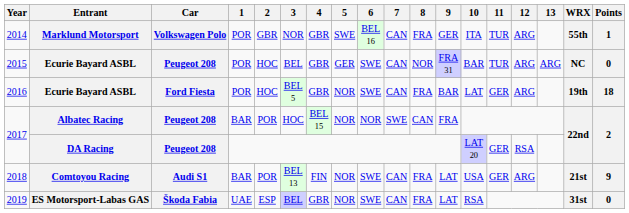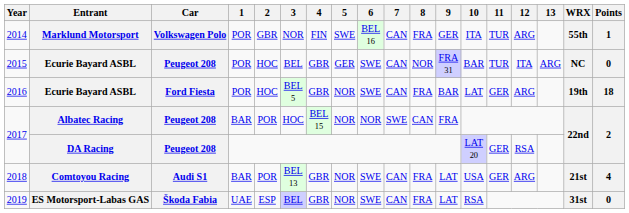 <table class="wikitable" border="1" style="text-align:center; font-size:85%;">
 <tr valign="top">
 <th>Year</th>
 <th>Entrant</th>
 <th>Car</th>
 <th>1</th>
 <th>2</th>
 <th>3</th>
 <th>4</th>
 <th>5</th>
 <th>6</th>
 <th>7</th>
 <th>8</th>
 <th>9</th>
 <th>10</th>
 <th>11</th>
 <th>12</th>
 <th>13</th>
 <th>WRX</th>
 <th>Points</th>
 </tr>
 <tr>
 <td><a href='#'>2014</a></td>
 <th nowrap><a href='#'>Marklund Motorsport</a></th>
 <th nowrap><a href='#'>Volkswagen Polo</a></th>
 <td><a href='#'>POR</a><br><small></small></td>
 <td><a href='#'>GBR</a><br><small></small></td>
 <td><a href='#'>NOR</a><br><small></small></td>
-<td><a href='#'>GBR</a><br><small></small></td>
+<td><a href='#'>FIN</a><br><small></small></td>
 <td><a href='#'>SWE</a><br><small></small></td>
 <td style="background:#DFFFDF;"><a href='#'>BEL</a><br><small>16</small></td>
 <td><a href='#'>CAN</a><br><small></small></td>
 <td><a href='#'>FRA</a><br><small></small></td>
 <td><a href='#'>GER</a><br><small></small></td>
 <td><a href='#'>ITA</a><br><small></small></td>
 <td><a href='#'>TUR</a><br><small></small></td>
 <td><a href='#'>ARG</a><br><small></small></td>
 <td></td>
 <th>55th</th>
 <th>1</th>
 </tr>
 <tr>
 <td><a href='#'>2015</a></td>
 <th nowrap>Ecurie Bayard ASBL</th>
 <th nowrap><a href='#'>Peugeot 208</a></th>
 <td><a href='#'>POR</a><br><small></small></td>
 <td><a href='#'>HOC</a><br><small></small></td>
 <td><a href='#'>BEL</a><br><small></small></td>
 <td><a href='#'>GBR</a><br><small></small></td>
 <td><a href='#'>GER</a><br><small></small></td>
 <td><a href='#'>SWE</a><br><small></small></td>
 <td><a href='#'>CAN</a><br><small></small></td>
 <td><a href='#'>NOR</a><br><small></small></td>
 <td style="background:#CFCFFF;"><a href='#'>FRA</a><br><small>31</small></td>
 <td><a href='#'>BAR</a><br><small></small></td>
 <td><a href='#'>TUR</a><br><small></small></td>
-<td><a href='#'>ARG</a><br><small></small></td>
+<td><a href='#'>ITA</a><br><small></small></td>
 <td><a href='#'>ARG</a><br><small></small></td>
 <th>NC</th>
 <th>0</th>
 </tr>
 <tr>
 <td><a href='#'>2016</a></td>
 <th nowrap>Ecurie Bayard ASBL</th>
 <th nowrap><a href='#'>Ford Fiesta</a></th>
 <td><a href='#'>POR</a><br><small></small></td>
 <td><a href='#'>HOC</a><br><small></small></td>
 <td style="background:#DFFFDF;"><a href='#'>BEL</a><br><small>5</small></td>
 <td><a href='#'>GBR</a><br><small></small></td>
 <td><a href='#'>NOR</a><br><small></small></td>
 <td><a href='#'>SWE</a><br><small></small></td>
 <td><a href='#'>CAN</a><br><small></small></td>
 <td><a href='#'>FRA</a><br><small></small></td>
 <td><a href='#'>BAR</a><br><small></small></td>
 <td><a href='#'>LAT</a><br><small></small></td>
 <td><a href='#'>GER</a><br><small></small></td>
 <td><a href='#'>ARG</a><br><small></small></td>
 <td></td>
 <th>19th</th>
 <th>18</th>
 </tr>
 <tr>
 <td rowspan=2><a href='#'>2017</a></td>
 <th nowrap><a href='#'>Albatec Racing</a></th>
 <th nowrap><a href='#'>Peugeot 208</a></th>
 <td><a href='#'>BAR</a><br><small></small></td>
 <td><a href='#'>POR</a><br><small></small></td>
 <td><a href='#'>HOC</a><br><small></small></td>
 <td style="background:#DFFFDF;"><a href='#'>BEL</a><br><small>15</small></td>
 <td><a href='#'>NOR</a><br><small></small></td>
 <td><a href='#'>NOR</a><br><small></small></td>
 <td><a href='#'>SWE</a><br><small></small></td>
 <td><a href='#'>CAN</a><br><small></small></td>
 <td><a href='#'>FRA</a><br><small></small></td>
 <td colspan=4></td>
 <th rowspan=2>22nd</th>
 <th rowspan=2>2</th>
 </tr>
 <tr>
 <th nowrap><a href='#'>DA Racing</a></th>
 <th nowrap><a href='#'>Peugeot 208</a></th>
 <td colspan=9></td>
 <td style="background:#CFCFFF;"><a href='#'>LAT</a><br><small>20</small></td>
 <td><a href='#'>GER</a><br><small></small></td>
 <td><a href='#'>RSA</a><br><small></small></td>
 </tr>
 <tr>
 <td><a href='#'>2018</a></td>
 <th nowrap><a href='#'>Comtoyou Racing</a></th>
 <th nowrap><a href='#'>Audi S1</a></th>
 <td><a href='#'>BAR</a><br><small></small></td>
 <td><a href='#'>POR</a><br><small></small></td>
 <td style="background:#DFFFDF;"><a href='#'>BEL</a><br><small>13</small></td>
-<td><a href='#'>FIN</a><br><small></small></td>
+<td><a href='#'>GBR</a><br><small></small></td>
 <td><a href='#'>NOR</a><br><small></small></td>
 <td><a href='#'>SWE</a><br><small></small></td>
 <td><a href='#'>CAN</a><br><small></small></td>
 <td><a href='#'>FRA</a><br><small></small></td>
 <td><a href='#'>LAT</a><br><small></small></td>
 <td><a href='#'>USA</a><br><small></small></td>
 <td><a href='#'>GER</a><br><small></small></td>
 <td><a href='#'>ARG</a><br><small></small></td>
 <td></td>
 <th>21st</th>
-<th>9</th>
+<th>4</th>
 </tr>
 <tr>
 <td><a href='#'>2019</a></td>
 <th nowrap>ES Motorsport-Labas GAS</th>
 <th nowrap><a href='#'>Škoda Fabia</a></th>
 <td><a href='#'>UAE</a></td>
 <td><a href='#'>ESP</a></td>
 <td style="background:#CFCFFF;"><a href='#'>BEL</a><br></td>
 <td><a href='#'>GBR</a></td>
 <td><a href='#'>NOR</a></td>
 <td><a href='#'>SWE</a></td>
 <td><a href='#'>CAN</a></td>
 <td><a href='#'>FRA</a></td>
 <td><a href='#'>LAT</a></td>
 <td><a href='#'>RSA</a></td>
 <td colspan=3></td>
 <th>31st</th>
 <th>0</th>
 </tr>
 </table>
